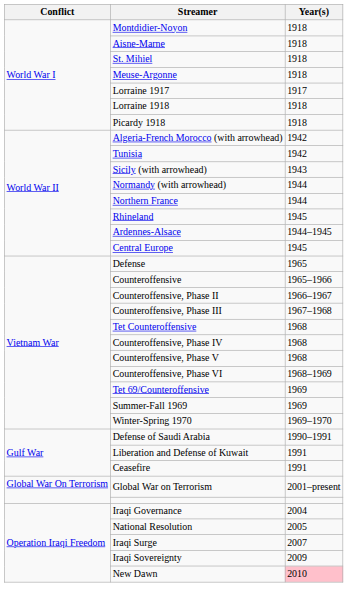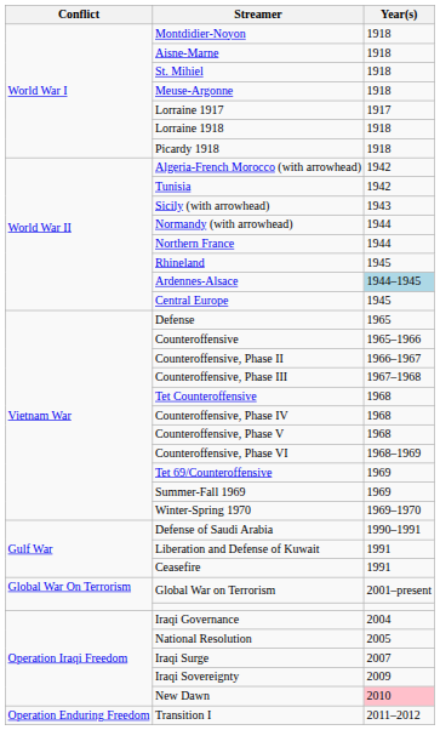 <table class=wikitable>
 <tr style="background:#efefef;">
 <th>Conflict</th>
 <th>Streamer</th>
 <th>Year(s)</th>
 </tr>
 <tr>
 <td rowspan="7"><a href='#'>World War I</a> <br> </td>
 <td><a href='#'>Montdidier-Noyon</a></td>
 <td>1918</td>
 </tr>
 <tr>
 <td><a href='#'>Aisne-Marne</a></td>
 <td>1918</td>
 </tr>
 <tr>
 <td><a href='#'>St. Mihiel</a></td>
 <td>1918</td>
 </tr>
 <tr>
 <td><a href='#'>Meuse-Argonne</a></td>
 <td>1918</td>
 </tr>
 <tr>
 <td>Lorraine 1917</td>
 <td>1917</td>
 </tr>
 <tr>
 <td>Lorraine 1918</td>
 <td>1918</td>
 </tr>
 <tr>
 <td>Picardy 1918</td>
 <td>1918</td>
 </tr>
 <tr>
 <td rowspan="8"><a href='#'>World War II</a> <br> <br> </td>
 <td><a href='#'>Algeria-French Morocco</a> (with arrowhead)</td>
 <td>1942</td>
 </tr>
 <tr>
 <td><a href='#'>Tunisia</a></td>
 <td>1942</td>
 </tr>
 <tr>
 <td><a href='#'>Sicily</a> (with arrowhead)</td>
 <td>1943</td>
 </tr>
 <tr>
 <td><a href='#'>Normandy</a> (with arrowhead)</td>
 <td>1944</td>
 </tr>
 <tr>
 <td><a href='#'>Northern France</a></td>
 <td>1944</td>
 </tr>
 <tr>
 <td><a href='#'>Rhineland</a></td>
 <td>1945</td>
 </tr>
 <tr>
 <td><a href='#'>Ardennes-Alsace</a></td>
-<td>1944–1945</td>
+<td style="background: lightblue;">1944–1945</td>
 </tr>
 <tr>
 <td><a href='#'>Central Europe</a></td>
 <td>1945</td>
 </tr>
 <tr>
 <td rowspan="11"><a href='#'>Vietnam War</a> <br> </td>
 <td>Defense</td>
 <td>1965</td>
 </tr>
 <tr>
 <td>Counteroffensive</td>
 <td>1965–1966</td>
 </tr>
 <tr>
 <td>Counteroffensive, Phase II</td>
 <td>1966–1967</td>
 </tr>
 <tr>
 <td>Counteroffensive, Phase III</td>
 <td>1967–1968</td>
 </tr>
 <tr>
 <td><a href='#'>Tet Counteroffensive</a></td>
 <td>1968</td>
 </tr>
 <tr>
 <td>Counteroffensive, Phase IV</td>
 <td>1968</td>
 </tr>
 <tr>
 <td>Counteroffensive, Phase V</td>
 <td>1968</td>
 </tr>
 <tr>
 <td>Counteroffensive, Phase VI</td>
 <td>1968–1969</td>
 </tr>
 <tr>
 <td><a href='#'>Tet 69/Counteroffensive</a></td>
 <td>1969</td>
 </tr>
 <tr>
 <td>Summer-Fall 1969</td>
 <td>1969</td>
 </tr>
 <tr>
 <td>Winter-Spring 1970</td>
 <td>1969–1970</td>
 </tr>
 <tr>
 <td rowspan="3"><a href='#'>Gulf War</a> <br> </td>
 <td>Defense of Saudi Arabia</td>
 <td>1990–1991</td>
 </tr>
 <tr>
 <td>Liberation and Defense of Kuwait</td>
 <td>1991</td>
 </tr>
 <tr>
 <td>Ceasefire</td>
 <td>1991</td>
 </tr>
 <tr>
 <td rowspan="2"><a href='#'>Global War On Terrorism</a><br> <br> </td>
 <td>Global War on Terrorism</td>
 <td>2001–present</td>
 </tr>
 <tr>
 <td></td>
 <td></td>
 </tr>
 <tr>
 <td rowspan="5"><a href='#'>Operation Iraqi Freedom</a><br> </td>
 <td>Iraqi Governance</td>
 <td>2004</td>
 </tr>
 <tr>
 <td>National Resolution</td>
 <td>2005</td>
 </tr>
 <tr>
 <td>Iraqi Surge</td>
 <td>2007</td>
 </tr>
 <tr>
 <td>Iraqi Sovereignty</td>
 <td>2009</td>
 </tr>
 <tr>
 <td>New Dawn</td>
 <td style="background: pink;">2010</td>
 </tr>
+<tr>
+<td><a href='#'>Operation Enduring Freedom</a> <br> </td>
+<td>Transition I</td>
+<td>2011–2012</td>
+</tr>
 </table>
